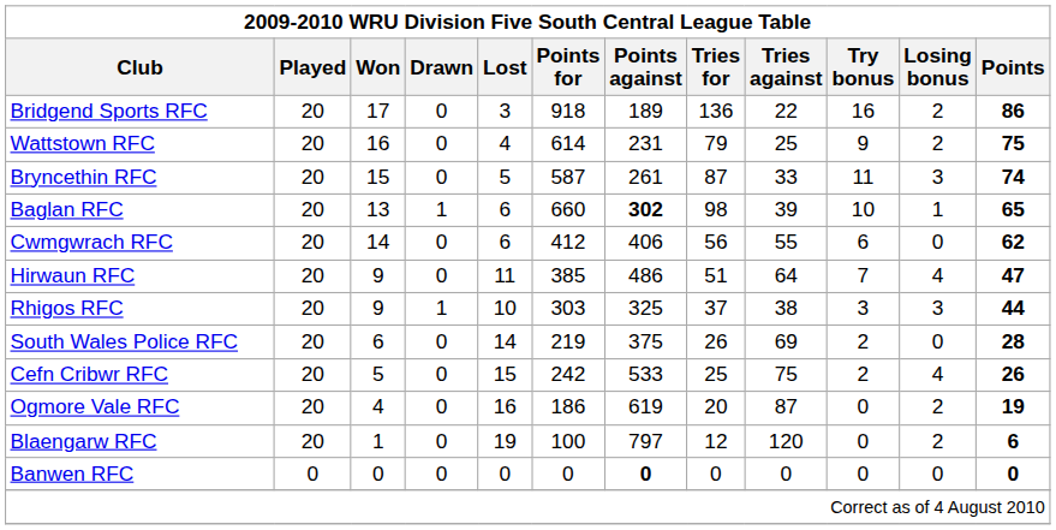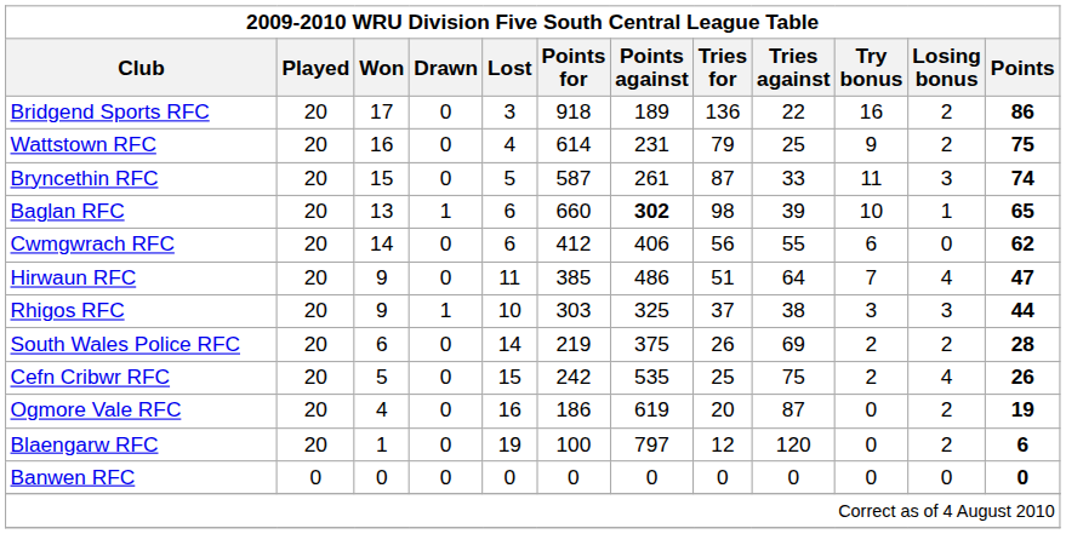 <table class="wikitable" style="float:left; margin-right:15px; text-align: center;">
 <tr>
 <td colspan="12" bgcolor="#FFFFFF" cellpadding="0" cellspacing="0"><strong>2009-2010 WRU Division Five South Central League Table</strong></td>
 </tr>
 <tr>
 <th bgcolor="#efefef" width="200">Club</th>
 <th bgcolor="#efefef" width="20">Played</th>
 <th bgcolor="#efefef" width="20">Won</th>
 <th bgcolor="#efefef" width="20">Drawn</th>
 <th bgcolor="#efefef" width="20">Lost</th>
 <th bgcolor="#efefef" width="20">Points for</th>
 <th bgcolor="#efefef" width="20">Points against</th>
 <th bgcolor="#efefef" width="20">Tries for</th>
 <th bgcolor="#efefef" width="20">Tries against</th>
 <th bgcolor="#efefef" width="20">Try bonus</th>
 <th bgcolor="#efefef" width="20">Losing bonus</th>
 <th bgcolor="#efefef" width="20">Points</th>
 </tr>
 <tr bgcolor=#ffffff align=center>
 <td align=left><a href='#'>Bridgend Sports RFC</a></td>
 <td>20</td>
 <td>17</td>
 <td>0</td>
 <td>3</td>
 <td>918</td>
 <td>189</td>
 <td>136</td>
 <td>22</td>
 <td>16</td>
 <td>2</td>
 <td><strong>86</strong></td>
 </tr>
 <tr bgcolor=#ffffff align=center>
 <td align=left><a href='#'>Wattstown RFC</a></td>
 <td>20</td>
 <td>16</td>
 <td>0</td>
 <td>4</td>
 <td>614</td>
 <td>231</td>
 <td>79</td>
 <td>25</td>
 <td>9</td>
 <td>2</td>
 <td><strong>75</strong></td>
 </tr>
 <tr bgcolor=#ffffff align=center>
 <td align=left><a href='#'>Bryncethin RFC</a></td>
 <td>20</td>
 <td>15</td>
 <td>0</td>
 <td>5</td>
 <td>587</td>
 <td>261</td>
 <td>87</td>
 <td>33</td>
 <td>11</td>
 <td>3</td>
 <td><strong>74</strong></td>
 </tr>
 <tr bgcolor=#ffffff align=center>
 <td align=left><a href='#'>Baglan RFC</a></td>
 <td>20</td>
 <td>13</td>
 <td>1</td>
 <td>6</td>
 <td>660</td>
 <td><strong>302</strong></td>
 <td>98</td>
 <td>39</td>
 <td>10</td>
 <td>1</td>
 <td><strong>65</strong></td>
 </tr>
 <tr bgcolor=#ffffff align=center>
 <td align=left><a href='#'>Cwmgwrach RFC</a></td>
 <td>20</td>
 <td>14</td>
 <td>0</td>
 <td>6</td>
 <td>412</td>
 <td>406</td>
 <td>56</td>
 <td>55</td>
 <td>6</td>
 <td>0</td>
 <td><strong>62</strong></td>
 </tr>
 <tr bgcolor=#ffffff align=center>
 <td align=left><a href='#'>Hirwaun RFC</a></td>
 <td>20</td>
 <td>9</td>
 <td>0</td>
 <td>11</td>
 <td>385</td>
 <td>486</td>
 <td>51</td>
 <td>64</td>
 <td>7</td>
 <td>4</td>
 <td><strong>47</strong></td>
 </tr>
 <tr bgcolor=#ffffff align=center>
 <td align=left><a href='#'>Rhigos RFC</a></td>
 <td>20</td>
 <td>9</td>
 <td>1</td>
 <td>10</td>
 <td>303</td>
 <td>325</td>
 <td>37</td>
 <td>38</td>
 <td>3</td>
 <td>3</td>
 <td><strong>44</strong></td>
 </tr>
 <tr bgcolor=#ffffff align=center>
 <td align=left><a href='#'>South Wales Police RFC</a></td>
 <td>20</td>
 <td>6</td>
 <td>0</td>
 <td>14</td>
 <td>219</td>
 <td>375</td>
 <td>26</td>
 <td>69</td>
 <td>2</td>
-<td>0</td>
+<td>2</td>
 <td><strong>28</strong></td>
 </tr>
 <tr bgcolor=#ffffff align=center>
 <td align=left><a href='#'>Cefn Cribwr RFC</a></td>
 <td>20</td>
 <td>5</td>
 <td>0</td>
 <td>15</td>
 <td>242</td>
-<td>533</td>
+<td>535</td>
 <td>25</td>
 <td>75</td>
 <td>2</td>
 <td>4</td>
 <td><strong>26</strong></td>
 </tr>
 <tr bgcolor=#ffffff align=center>
 <td align=left><a href='#'>Ogmore Vale RFC</a></td>
 <td>20</td>
 <td>4</td>
 <td>0</td>
 <td>16</td>
 <td>186</td>
 <td>619</td>
 <td>20</td>
 <td>87</td>
 <td>0</td>
 <td>2</td>
 <td><strong>19</strong></td>
 </tr>
 <tr bgcolor=#ffffff align=center>
 <td align=left><a href='#'>Blaengarw RFC</a></td>
 <td>20</td>
 <td>1</td>
 <td>0</td>
 <td>19</td>
 <td>100</td>
 <td>797</td>
 <td>12</td>
 <td>120</td>
 <td>0</td>
 <td>2</td>
 <td><strong>6</strong></td>
 </tr>
 <tr bgcolor=#ffffff align=center>
 <td align=left><a href='#'>Banwen RFC</a></td>
 <td>0</td>
 <td>0</td>
 <td>0</td>
 <td>0</td>
 <td>0</td>
-<td><strong>0</strong></td>
+<td>0</td>
 <td>0</td>
 <td>0</td>
 <td>0</td>
 <td>0</td>
 <td><strong>0</strong></td>
 </tr>
 <tr bgcolor=#ffffff align=center>
 </tr>
 <tr>
 <td colspan="12" align="right" bgcolor="#FFFFFF" cellpadding="0" cellspacing="0"><small>Correct as of 4 August 2010</small></td>
 </tr>
 <tr>
 </tr>
 </table>
